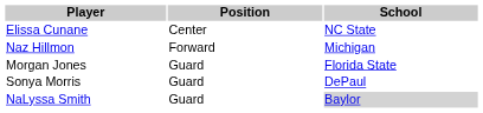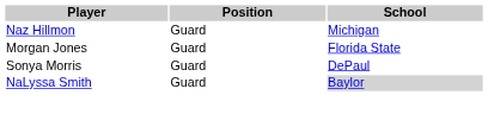 <table style="width:600px" "border:'1' 'solid' 'gray' ">
 <tr>
 <th bgcolor="#CCCCCC" style="width:23%">Player</th>
 <th bgcolor="#CCCCCC" style="width:22%"><strong>Position</strong></th>
 <th bgcolor="#CCCCCC" style="width:22%"><strong>School</strong></th>
 </tr>
 <tr>
-<td><a href='#'>Elissa Cunane</a></td>
-<td>Center</td>
-<td><a href='#'>NC State</a></td>
-</tr>
-<tr>
 <td><a href='#'>Naz Hillmon</a></td>
-<td>Forward</td>
+<td>Guard</td>
 <td><a href='#'>Michigan</a></td>
 </tr>
 <tr>
 <td>Morgan Jones</td>
 <td>Guard</td>
 <td><a href='#'>Florida State</a></td>
 </tr>
 <tr>
 <td>Sonya Morris</td>
 <td>Guard</td>
 <td><a href='#'>DePaul</a></td>
 </tr>
 <tr>
 <td><a href='#'>NaLyssa Smith</a></td>
 <td>Guard</td>
 <td style="background: lightgrey;"><a href='#'>Baylor</a></td>
 </tr>
 </table>
